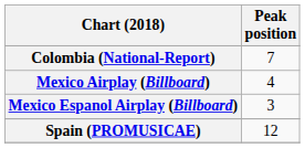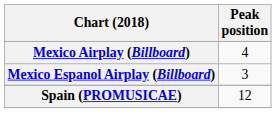 <table class="wikitable sortable plainrowheaders" style="text-align:center">
 <tr>
 <th scope="col">Chart (2018)</th>
 <th scope="col">Peak<br>position</th>
 </tr>
 <tr>
-</tr>
-<tr>
-<th scope="row">Colombia (<a href='#'>National-Report</a>)</th>
-<td>7</td>
 </tr>
 <tr>
 <th scope="row"><a href='#'>Mexico Airplay</a> (<a href='#'><em>Billboard</em></a>)</th>
 <td>4</td>
 </tr>
 <tr>
 <th scope="row"><a href='#'>Mexico Espanol Airplay</a> (<a href='#'><em>Billboard</em></a>)</th>
 <td>3</td>
 </tr>
 <tr>
 </tr>
 <tr>
 <th scope="row">Spain (<a href='#'>PROMUSICAE</a>)</th>
 <td>12</td>
 </tr>
 <tr>
 </tr>
 <tr>
 </tr>
 <tr>
 </tr>
 <tr>
 </tr>
 <tr>
 </tr>
 <tr>
 </tr>
 <tr>
 </tr>
 </table>
